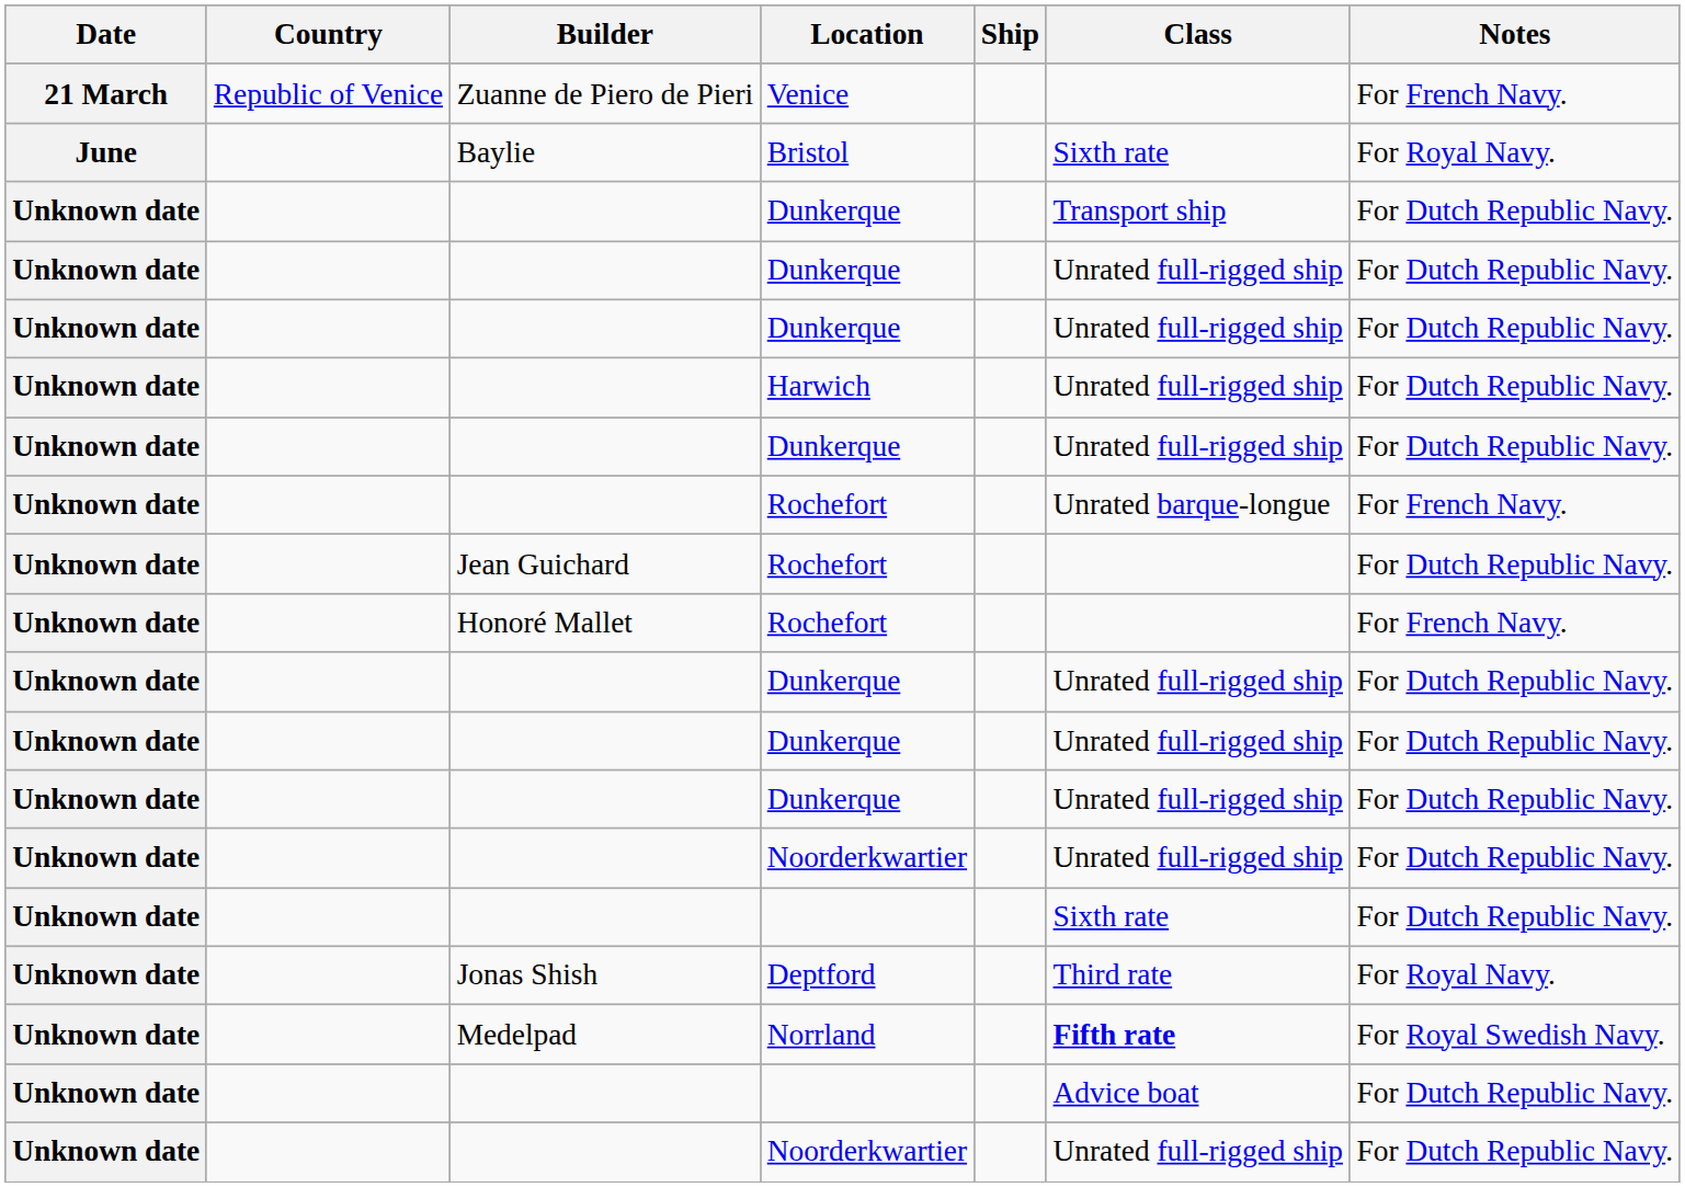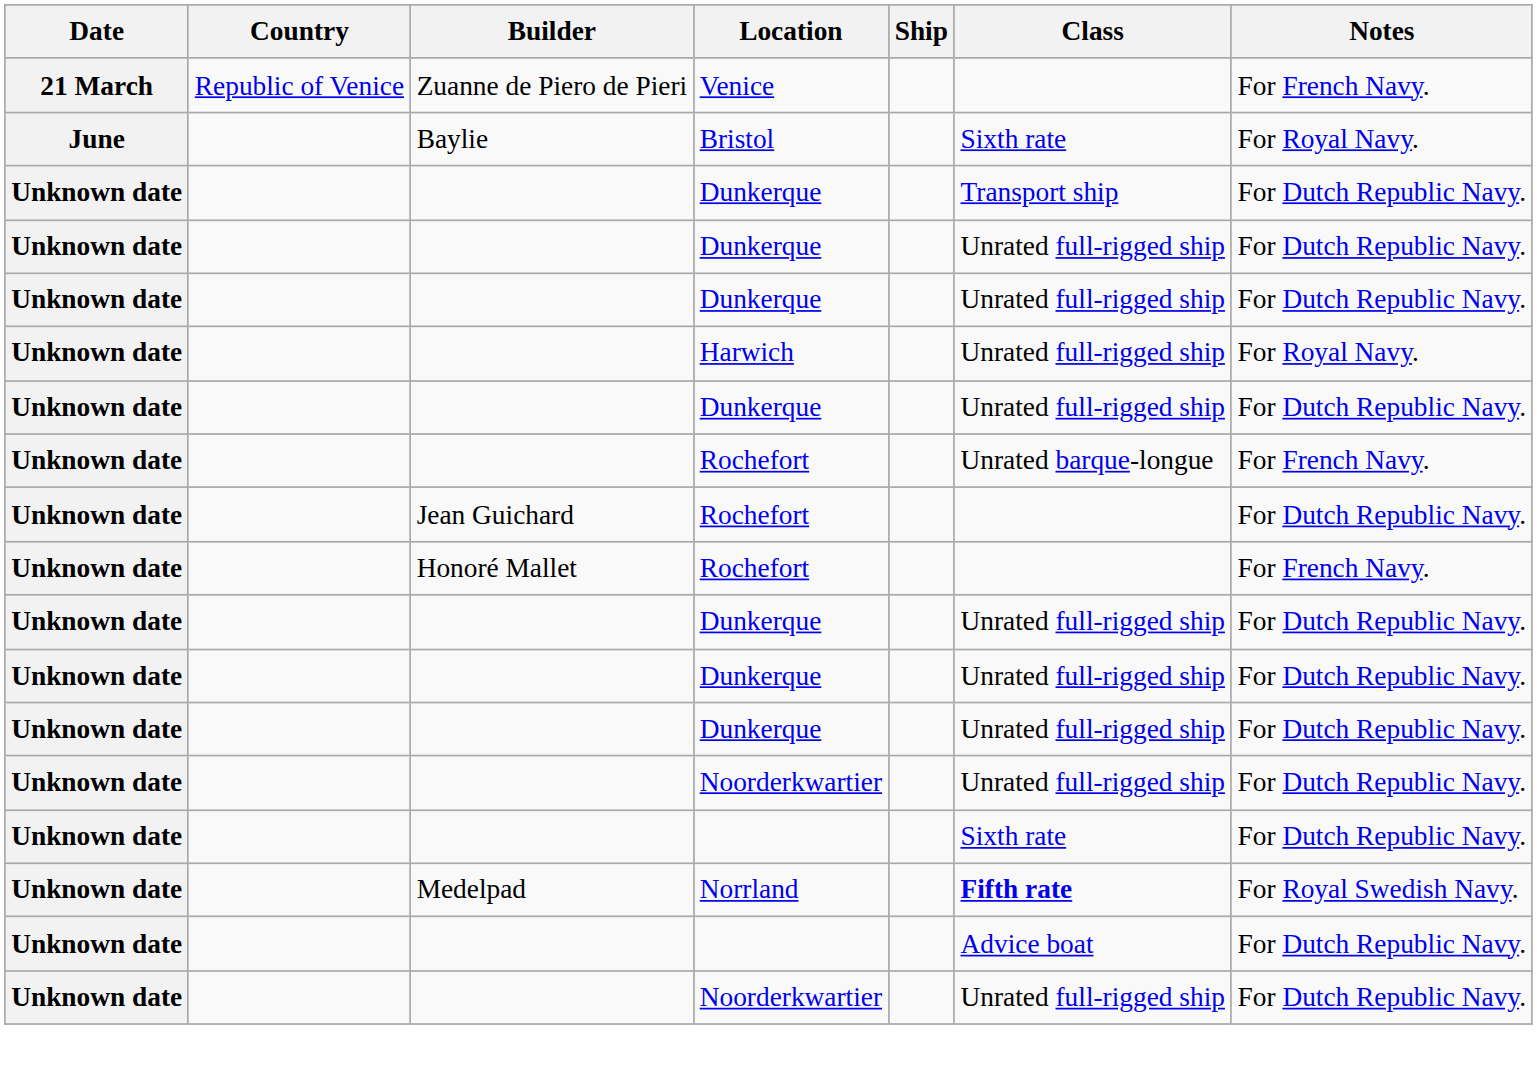 <table class="wikitable sortable" style="font-size:1.00em; line-height:1.5em;">
 <tr>
 <th>Date</th>
 <th>Country</th>
 <th>Builder</th>
 <th>Location</th>
 <th>Ship</th>
 <th>Class</th>
 <th>Notes</th>
 </tr>
 <tr ---->
 <th>21 March</th>
 <td> <a href='#'>Republic of Venice</a></td>
 <td>Zuanne de Piero de Pieri</td>
 <td><a href='#'>Venice</a></td>
 <td><strong></strong></td>
 <td></td>
 <td>For <a href='#'>French Navy</a>.</td>
 </tr>
 <tr ---->
 <th>June</th>
 <td></td>
 <td>Baylie</td>
 <td><a href='#'>Bristol</a></td>
 <td><strong></strong></td>
 <td><a href='#'>Sixth rate</a></td>
 <td>For <a href='#'>Royal Navy</a>.</td>
 </tr>
 <tr ---->
 <th>Unknown date</th>
 <td></td>
 <td></td>
 <td><a href='#'>Dunkerque</a></td>
 <td><strong></strong></td>
 <td><a href='#'>Transport ship</a></td>
 <td>For <a href='#'>Dutch Republic Navy</a>.</td>
 </tr>
 <tr ---->
 <th>Unknown date</th>
 <td></td>
 <td></td>
 <td><a href='#'>Dunkerque</a></td>
 <td><strong></strong></td>
 <td>Unrated <a href='#'>full-rigged ship</a></td>
 <td>For <a href='#'>Dutch Republic Navy</a>.</td>
 </tr>
 <tr ---->
 <th>Unknown date</th>
 <td></td>
 <td></td>
 <td><a href='#'>Dunkerque</a></td>
 <td><strong></strong></td>
 <td>Unrated <a href='#'>full-rigged ship</a></td>
 <td>For <a href='#'>Dutch Republic Navy</a>.</td>
 </tr>
 <tr ---->
 <th>Unknown date</th>
 <td></td>
 <td></td>
 <td><a href='#'>Harwich</a></td>
 <td><strong></strong></td>
 <td>Unrated <a href='#'>full-rigged ship</a></td>
-<td>For <a href='#'>Dutch Republic Navy</a>.</td>
+<td>For <a href='#'>Royal Navy</a>.</td>
 </tr>
 <tr ---->
 <th>Unknown date</th>
 <td></td>
 <td></td>
 <td><a href='#'>Dunkerque</a></td>
 <td><strong></strong></td>
 <td>Unrated <a href='#'>full-rigged ship</a></td>
 <td>For <a href='#'>Dutch Republic Navy</a>.</td>
 </tr>
 <tr ---->
 <th>Unknown date</th>
 <td></td>
 <td></td>
 <td><a href='#'>Rochefort</a></td>
 <td><strong></strong></td>
 <td>Unrated <a href='#'>barque</a>-longue</td>
 <td>For <a href='#'>French Navy</a>.</td>
 </tr>
 <tr ---->
 <th>Unknown date</th>
 <td></td>
 <td>Jean Guichard</td>
 <td><a href='#'>Rochefort</a></td>
 <td><strong></strong></td>
 <td></td>
 <td>For <a href='#'>Dutch Republic Navy</a>.</td>
 </tr>
 <tr ---->
 <th>Unknown date</th>
 <td></td>
 <td>Honoré Mallet</td>
 <td><a href='#'>Rochefort</a></td>
 <td><strong></strong></td>
 <td></td>
 <td>For <a href='#'>French Navy</a>.</td>
 </tr>
 <tr ---->
 <th>Unknown date</th>
 <td></td>
 <td></td>
 <td><a href='#'>Dunkerque</a></td>
 <td><strong></strong></td>
 <td>Unrated <a href='#'>full-rigged ship</a></td>
 <td>For <a href='#'>Dutch Republic Navy</a>.</td>
 </tr>
 <tr ---->
 <th>Unknown date</th>
 <td></td>
 <td></td>
 <td><a href='#'>Dunkerque</a></td>
 <td><strong></strong></td>
 <td>Unrated <a href='#'>full-rigged ship</a></td>
 <td>For <a href='#'>Dutch Republic Navy</a>.</td>
 </tr>
 <tr ---->
 <th>Unknown date</th>
 <td></td>
 <td></td>
 <td><a href='#'>Dunkerque</a></td>
 <td><strong></strong></td>
 <td>Unrated <a href='#'>full-rigged ship</a></td>
 <td>For <a href='#'>Dutch Republic Navy</a>.</td>
 </tr>
 <tr ---->
 <th>Unknown date</th>
 <td></td>
 <td></td>
 <td><a href='#'>Noorderkwartier</a></td>
 <td><strong></strong></td>
 <td>Unrated <a href='#'>full-rigged ship</a></td>
 <td>For <a href='#'>Dutch Republic Navy</a>.</td>
 </tr>
 <tr ---->
 <th>Unknown date</th>
 <td></td>
 <td></td>
 <td></td>
 <td><strong></strong></td>
 <td><a href='#'>Sixth rate</a></td>
 <td>For <a href='#'>Dutch Republic Navy</a>.</td>
 </tr>
 <tr ---->
 <th>Unknown date</th>
 <td></td>
-<td>Jonas Shish</td>
-<td><a href='#'>Deptford</a></td>
-<td><strong></strong></td>
-<td><a href='#'>Third rate</a></td>
-<td>For <a href='#'>Royal Navy</a>.</td>
-</tr>
-<tr ---->
-<th>Unknown date</th>
-<td></td>
 <td>Medelpad</td>
 <td><a href='#'>Norrland</a></td>
 <td><strong></strong></td>
 <td><strong><a href='#'>Fifth rate</a></strong></td>
 <td>For <a href='#'>Royal Swedish Navy</a>.</td>
 </tr>
 <tr ---->
 <th>Unknown date</th>
 <td></td>
 <td></td>
 <td></td>
 <td><strong></strong></td>
 <td><a href='#'>Advice boat</a></td>
 <td>For <a href='#'>Dutch Republic Navy</a>.</td>
 </tr>
 <tr ---->
 <th>Unknown date</th>
 <td></td>
 <td></td>
 <td><a href='#'>Noorderkwartier</a></td>
 <td><strong></strong></td>
 <td>Unrated <a href='#'>full-rigged ship</a></td>
 <td>For <a href='#'>Dutch Republic Navy</a>.</td>
 </tr>
 </table>
